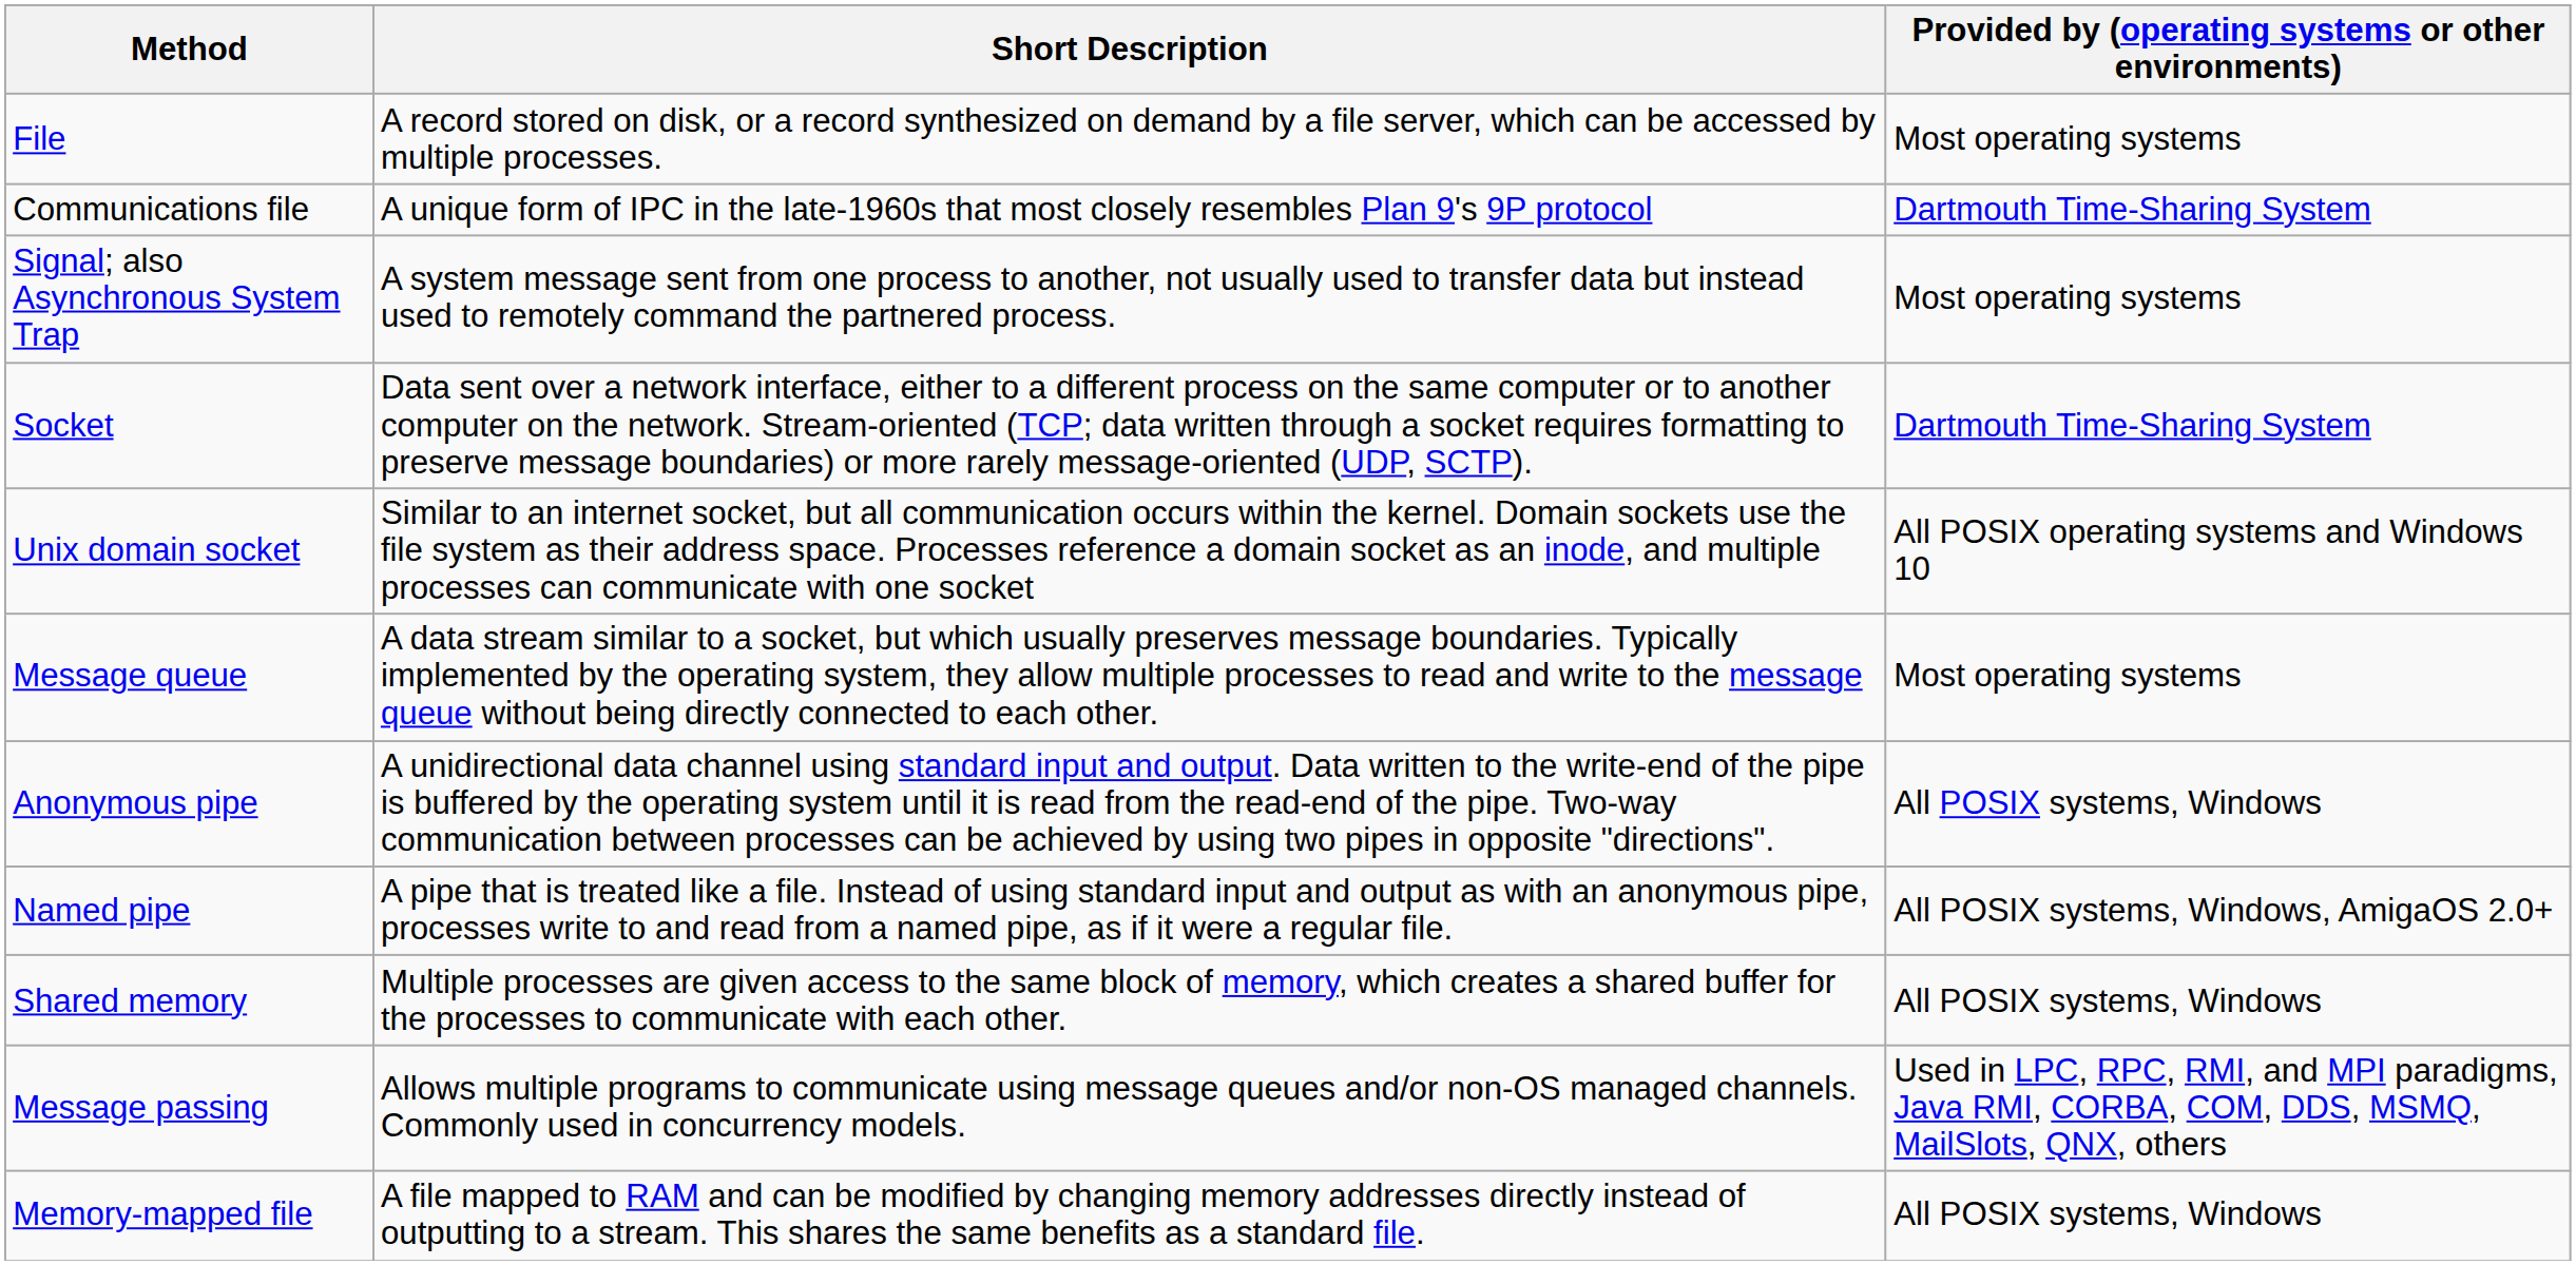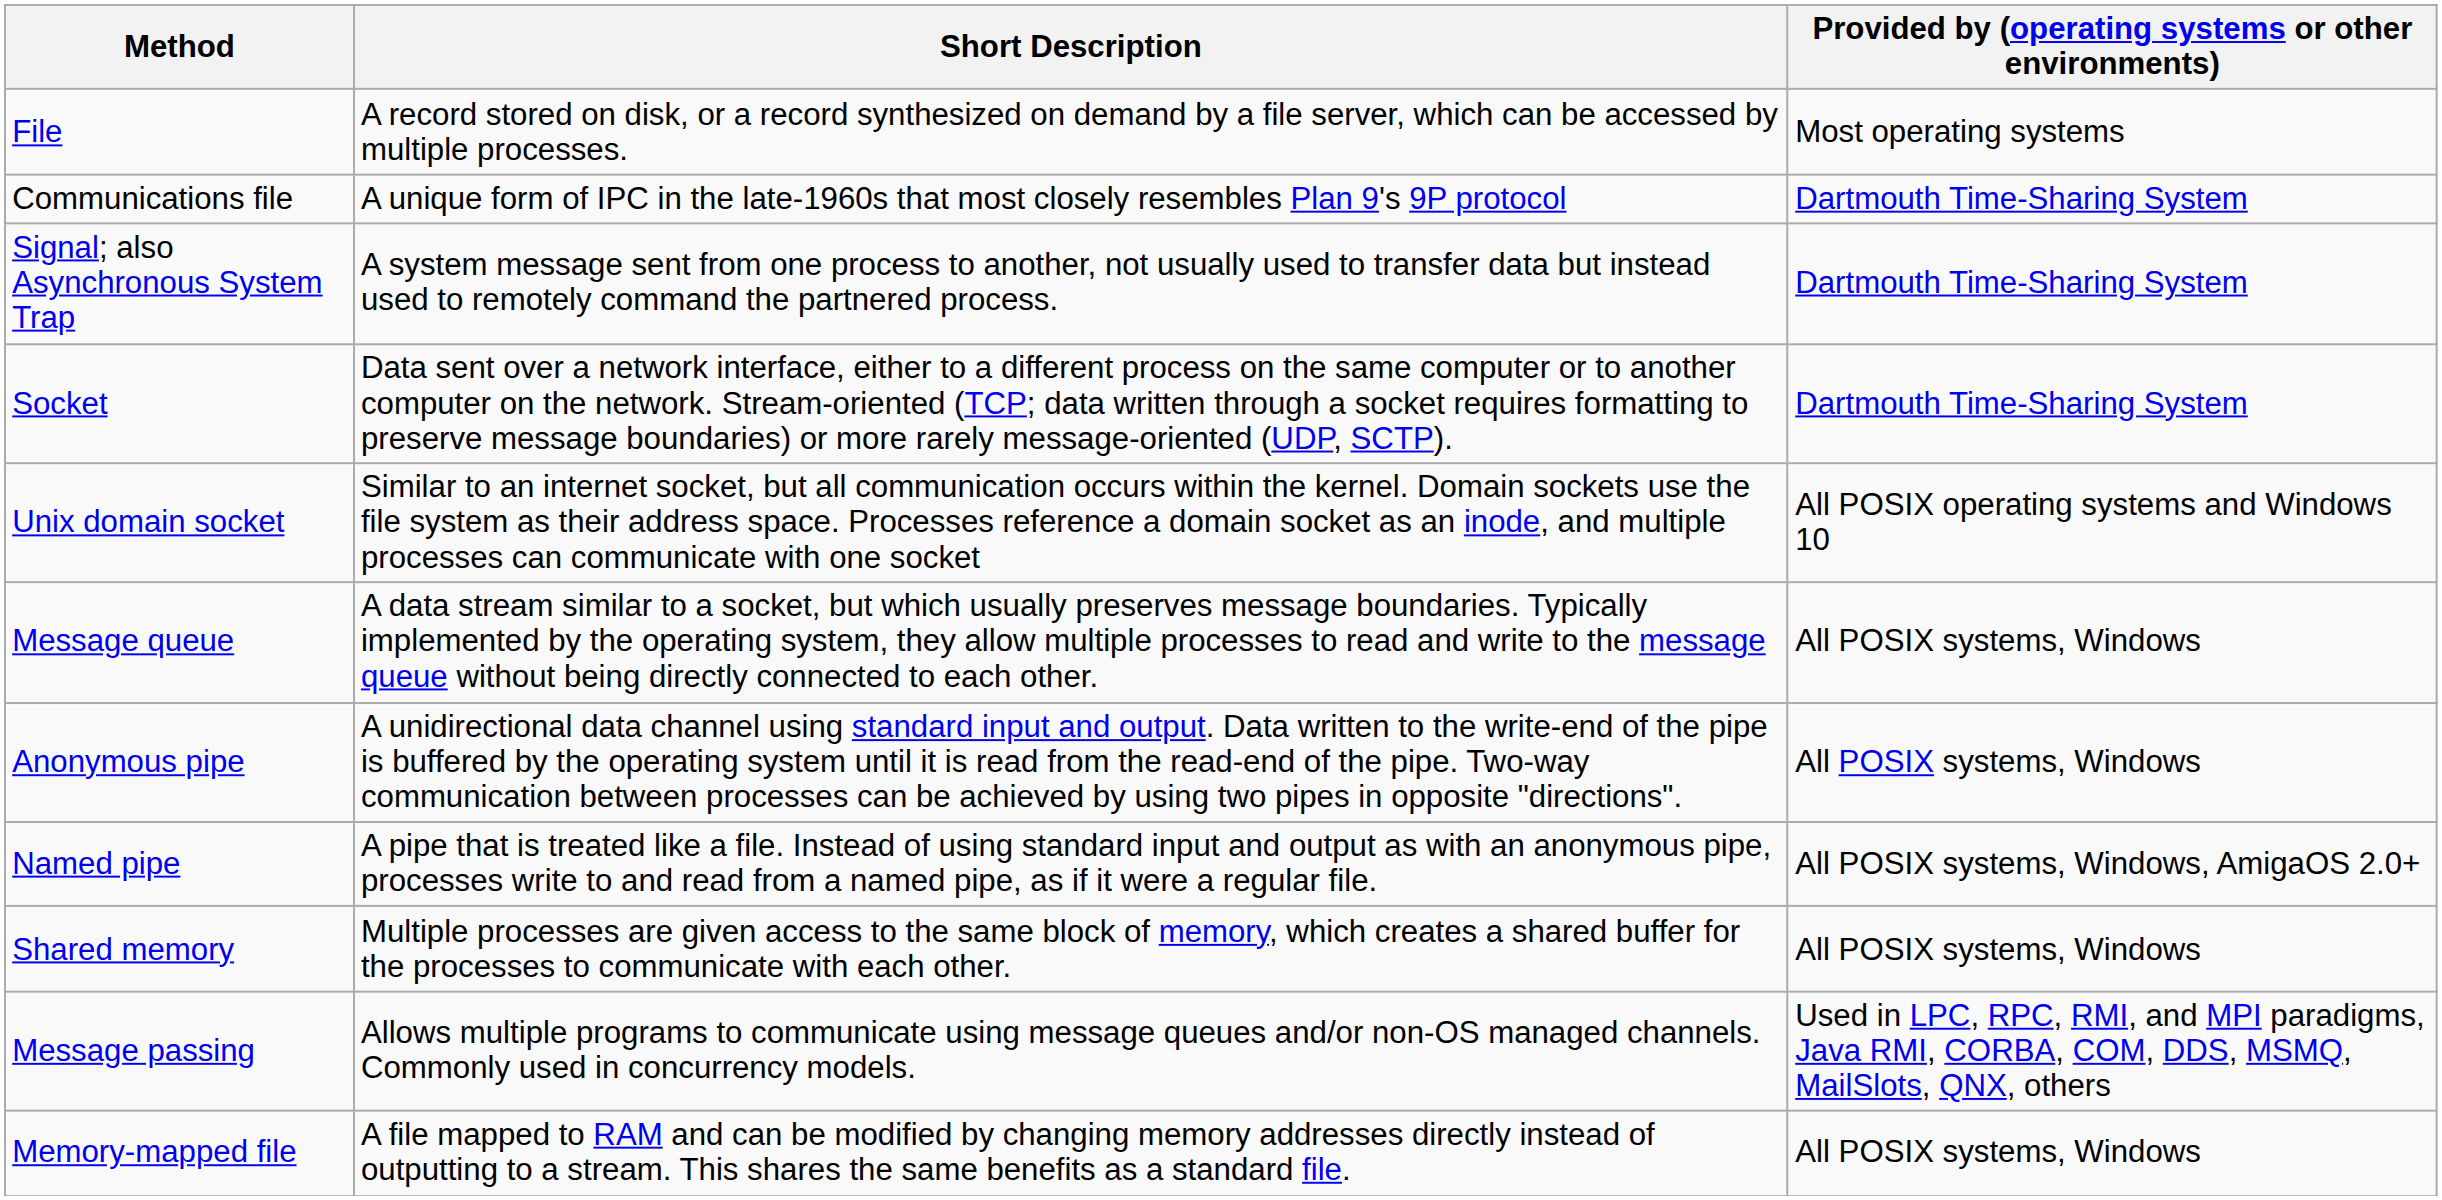 <table class="wikitable">
 <tr>
 <th>Method</th>
 <th>Short Description</th>
 <th>Provided by (<a href='#'>operating systems</a> or other environments)</th>
 </tr>
 <tr>
 <td><a href='#'>File</a></td>
 <td>A record stored on disk, or a record synthesized on demand by a file server, which can be accessed by multiple processes.</td>
 <td>Most operating systems</td>
 </tr>
 <tr>
 <td>Communications file</td>
 <td>A unique form of IPC in the late-1960s that most closely resembles <a href='#'>Plan 9</a>'s <a href='#'>9P protocol</a></td>
 <td><a href='#'>Dartmouth Time-Sharing System</a></td>
 </tr>
 <tr>
 <td><a href='#'>Signal</a>; also <a href='#'>Asynchronous System Trap</a></td>
 <td>A system message sent from one process to another, not usually used to transfer data but instead used to remotely command the partnered process.</td>
-<td>Most operating systems</td>
+<td><a href='#'>Dartmouth Time-Sharing System</a></td>
 </tr>
 <tr>
 <td><a href='#'>Socket</a></td>
 <td>Data sent over a network interface, either to a different process on the same computer or to another computer on the network. Stream-oriented (<a href='#'>TCP</a>; data written through a socket requires formatting to preserve message boundaries) or more rarely message-oriented (<a href='#'>UDP</a>, <a href='#'>SCTP</a>).</td>
 <td><a href='#'>Dartmouth Time-Sharing System</a></td>
 </tr>
 <tr>
 <td><a href='#'>Unix domain socket</a></td>
 <td>Similar to an internet socket, but all communication occurs within the kernel. Domain sockets use the file system as their address space. Processes reference a domain socket as an <a href='#'>inode</a>, and multiple processes can communicate with one socket</td>
 <td>All POSIX operating systems and Windows 10</td>
 </tr>
 <tr>
 <td><a href='#'>Message queue</a></td>
 <td>A data stream similar to a socket, but which usually preserves message boundaries. Typically implemented by the operating system, they allow multiple processes to read and write to the <a href='#'>message queue</a> without being directly connected to each other.</td>
-<td>Most operating systems</td>
+<td>All POSIX systems, Windows</td>
 </tr>
 <tr>
 <td><a href='#'>Anonymous pipe</a></td>
 <td>A unidirectional data channel using <a href='#'>standard input and output</a>. Data written to the write-end of the pipe is buffered by the operating system until it is read from the read-end of the pipe. Two-way communication between processes can be achieved by using two pipes in opposite "directions".</td>
 <td>All <a href='#'>POSIX</a> systems, Windows</td>
 </tr>
 <tr>
 <td><a href='#'>Named pipe</a></td>
 <td>A pipe that is treated like a file. Instead of using standard input and output as with an anonymous pipe, processes write to and read from a named pipe, as if it were a regular file.</td>
 <td>All POSIX systems, Windows, AmigaOS 2.0+</td>
 </tr>
 <tr>
 <td><a href='#'>Shared memory</a></td>
 <td>Multiple processes are given access to the same block of <a href='#'>memory</a>, which creates a shared buffer for the processes to communicate with each other.</td>
 <td>All POSIX systems, Windows</td>
 </tr>
 <tr>
 <td><a href='#'>Message passing</a></td>
 <td>Allows multiple programs to communicate using message queues and/or non-OS managed channels. Commonly used in concurrency models.</td>
 <td>Used in <a href='#'>LPC</a>, <a href='#'>RPC</a>, <a href='#'>RMI</a>, and <a href='#'>MPI</a> paradigms, <a href='#'>Java RMI</a>, <a href='#'>CORBA</a>, <a href='#'>COM</a>, <a href='#'>DDS</a>, <a href='#'>MSMQ</a>, <a href='#'>MailSlots</a>, <a href='#'>QNX</a>, others</td>
 </tr>
 <tr>
 <td><a href='#'>Memory-mapped file</a></td>
 <td>A file mapped to <a href='#'>RAM</a> and can be modified by changing memory addresses directly instead of outputting to a stream. This shares the same benefits as a standard <a href='#'>file</a>.</td>
 <td>All POSIX systems, Windows</td>
 </tr>
 <tr>
 </tr>
 </table>
